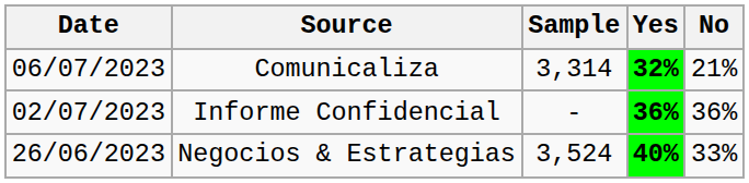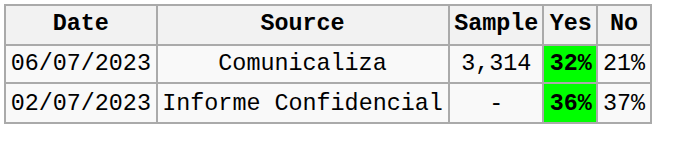 <table class="wikitable" style="font-size:90%;">
 <tr>
 <th>Date</th>
 <th>Source</th>
 <th>Sample</th>
 <th>Yes</th>
 <th>No</th>
 </tr>
 <tr>
 <td align="center">06/07/2023</td>
 <td align="center">Comunicaliza</td>
 <td align="center">3,314</td>
 <td align="center" style="background:lime"><strong>32%</strong></td>
 <td align="center">21%</td>
 </tr>
 <tr>
 <td align="center">02/07/2023</td>
 <td align="center">Informe Confidencial</td>
 <td align="center">-</td>
 <td align="center" style="background:lime"><strong>36%</strong></td>
-<td align="center">36%</td>
-</tr>
-<tr>
-<td align="center">26/06/2023</td>
-<td align="center">Negocios & Estrategias</td>
-<td align="center">3,524</td>
-<td align="center" style="background:lime"><strong>40%</strong></td>
-<td align="center">33%</td>
+<td align="center">37%</td>
 </tr>
 <tr>
 </tr>
 </table>
